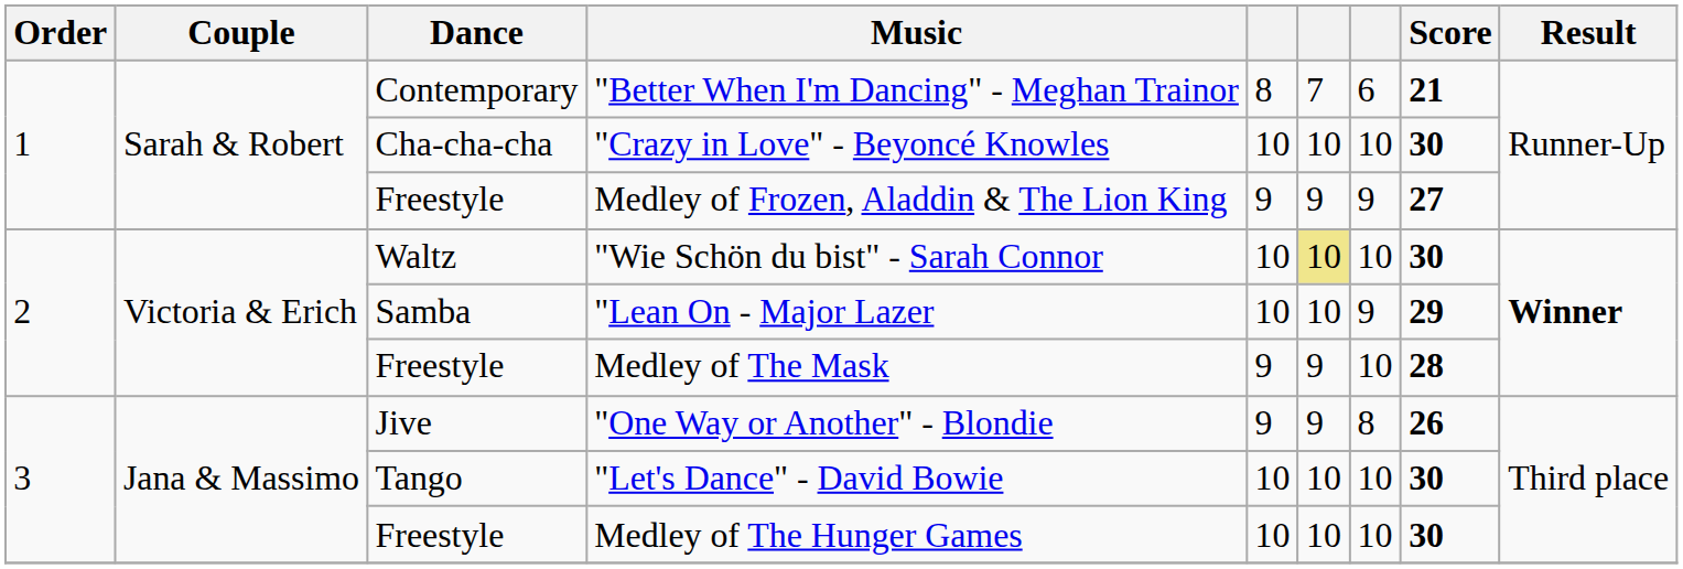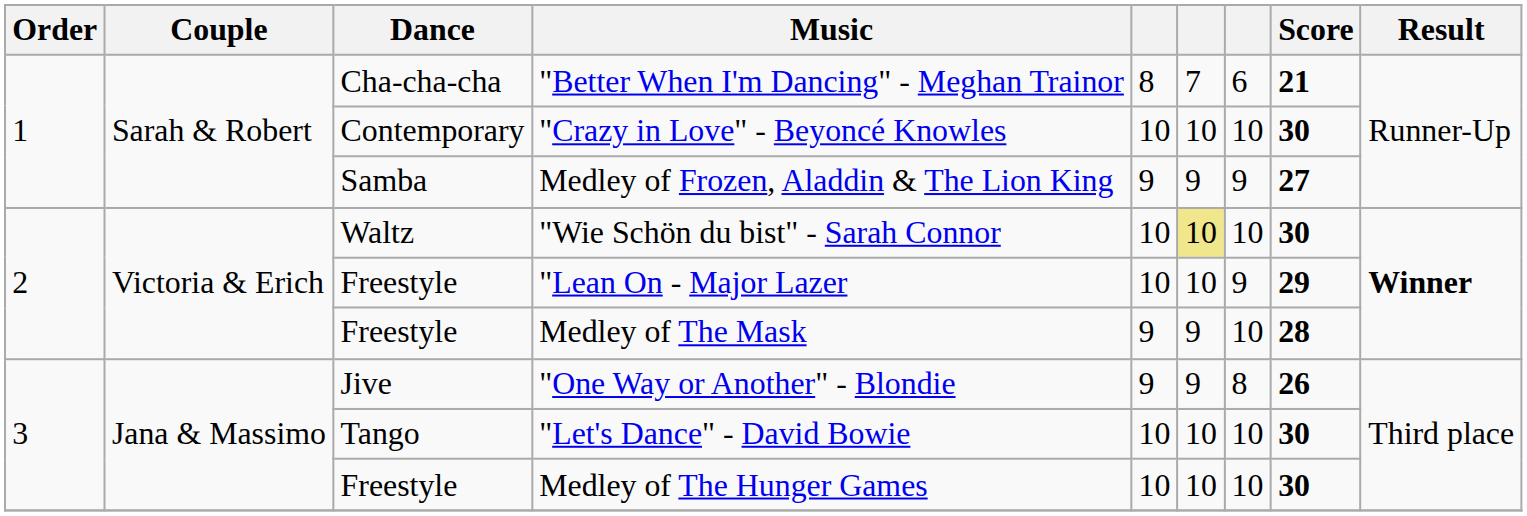 <table class="wikitable unsortable center">
 <tr>
 <th>Order</th>
 <th>Couple</th>
 <th>Dance</th>
 <th>Music</th>
 <th><small></small></th>
 <th><small></small></th>
 <th><small></small></th>
 <th>Score</th>
 <th>Result</th>
 </tr>
 <tr>
 <td rowspan=3>1</td>
 <td rowspan=3>Sarah & Robert</td>
-<td>Contemporary</td>
+<td>Cha-cha-cha</td>
 <td>"<a href='#'>Better When I'm Dancing</a>" - <a href='#'>Meghan Trainor</a></td>
 <td>8</td>
 <td>7</td>
 <td>6</td>
 <td><strong>21</strong></td>
 <td rowspan=3>Runner-Up</td>
 </tr>
 <tr>
-<td>Cha-cha-cha</td>
+<td>Contemporary</td>
 <td>"<a href='#'>Crazy in Love</a>" - <a href='#'>Beyoncé Knowles</a></td>
 <td>10</td>
 <td>10</td>
 <td>10</td>
 <td><strong>30</strong></td>
 </tr>
 <tr>
-<td>Freestyle</td>
+<td>Samba</td>
 <td>Medley of <a href='#'>Frozen</a>, <a href='#'>Aladdin</a> & <a href='#'>The Lion King</a></td>
 <td>9</td>
 <td>9</td>
 <td>9</td>
 <td><strong>27</strong></td>
 </tr>
 <tr>
 <td rowspan=3>2</td>
 <td rowspan=3>Victoria & Erich</td>
 <td>Waltz</td>
 <td>"Wie Schön du bist" - <a href='#'>Sarah Connor</a></td>
 <td>10</td>
 <td style="background: khaki;">10</td>
 <td>10</td>
 <td><strong>30</strong></td>
 <td rowspan=3><strong>Winner</strong></td>
 </tr>
 <tr>
-<td>Samba</td>
+<td>Freestyle</td>
 <td>"<a href='#'>Lean On</a> - <a href='#'>Major Lazer</a></td>
 <td>10</td>
 <td>10</td>
 <td>9</td>
 <td><strong>29</strong></td>
 </tr>
 <tr>
 <td>Freestyle</td>
 <td>Medley of <a href='#'>The Mask</a></td>
 <td>9</td>
 <td>9</td>
 <td>10</td>
 <td><strong>28</strong></td>
 </tr>
 <tr>
 <td rowspan=3>3</td>
 <td rowspan=3>Jana & Massimo</td>
 <td>Jive</td>
 <td>"<a href='#'>One Way or Another</a>" - <a href='#'>Blondie</a></td>
 <td>9</td>
 <td>9</td>
 <td>8</td>
 <td><strong>26</strong></td>
 <td rowspan=3>Third place</td>
 </tr>
 <tr>
 <td>Tango</td>
 <td>"<a href='#'>Let's Dance</a>" - <a href='#'>David Bowie</a></td>
 <td>10</td>
 <td>10</td>
 <td>10</td>
 <td><strong>30</strong></td>
 </tr>
 <tr>
 <td>Freestyle</td>
 <td>Medley of <a href='#'>The Hunger Games</a></td>
 <td>10</td>
 <td>10</td>
 <td>10</td>
 <td><strong>30</strong></td>
 </tr>
 <tr>
 </tr>
 </table>
